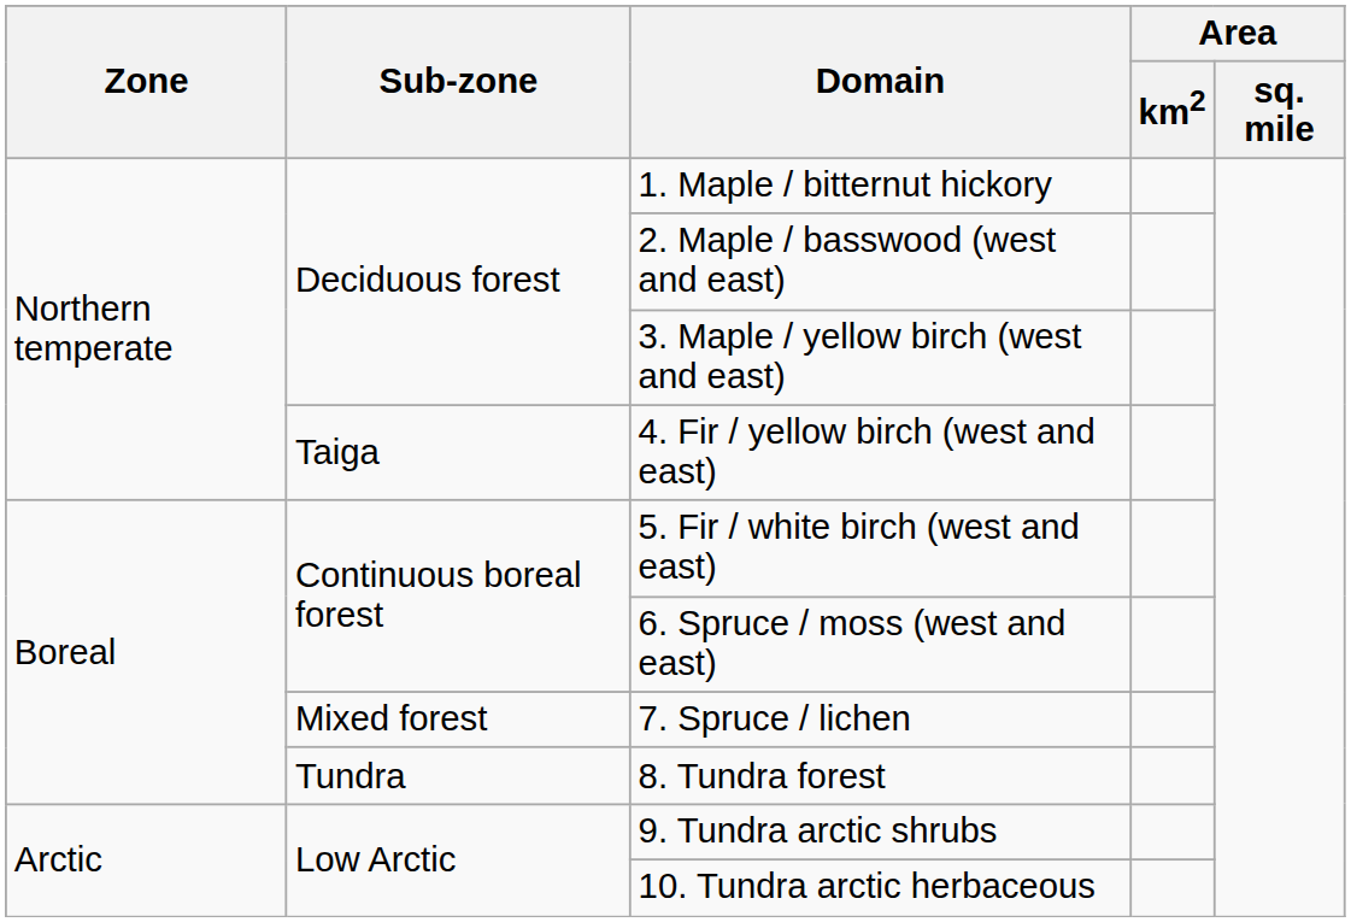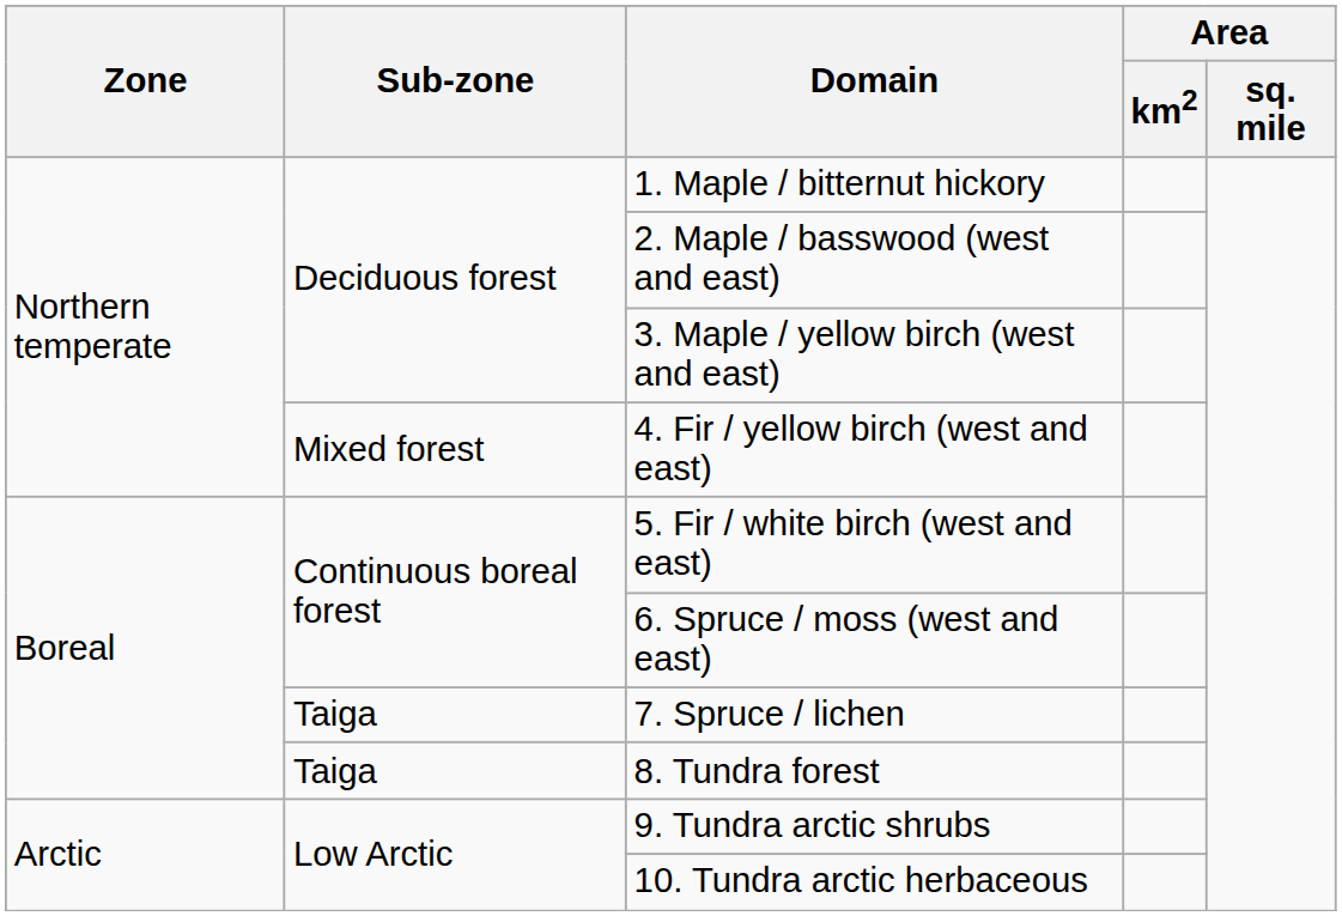 <table class=wikitable>
 <tr>
 <th rowspan=2>Zone</th>
 <th rowspan=2>Sub-zone</th>
 <th rowspan=2>Domain</th>
 <th colspan=2>Area</th>
 </tr>
 <tr>
 <th>km<sup>2</sup></th>
 <th>sq. mile</th>
 </tr>
 <tr>
 <td rowspan=4>Northern temperate</td>
 <td rowspan=3>Deciduous forest</td>
 <td>1. Maple / bitternut hickory</td>
 <td></td>
 </tr>
 <tr>
 <td>2. Maple / basswood (west and east)</td>
 <td></td>
 </tr>
 <tr>
 <td>3. Maple / yellow birch (west and east)</td>
 <td></td>
 </tr>
 <tr>
-<td>Taiga</td>
+<td>Mixed forest</td>
 <td>4. Fir / yellow birch (west and east)</td>
 <td></td>
 </tr>
 <tr>
 <td rowspan=4>Boreal</td>
 <td rowspan=2>Continuous boreal forest</td>
 <td>5. Fir / white birch (west and east)</td>
 <td></td>
 </tr>
 <tr>
 <td>6. Spruce / moss (west and east)</td>
 <td></td>
 </tr>
 <tr>
-<td>Mixed forest</td>
+<td>Taiga</td>
 <td>7. Spruce / lichen</td>
 <td></td>
 </tr>
 <tr>
-<td>Tundra</td>
+<td>Taiga</td>
 <td>8. Tundra forest</td>
 <td></td>
 </tr>
 <tr>
 <td rowspan=2>Arctic</td>
 <td rowspan=2>Low Arctic</td>
 <td>9. Tundra arctic shrubs</td>
 <td></td>
 </tr>
 <tr>
 <td>10. Tundra arctic herbaceous</td>
 <td></td>
 </tr>
 </table>
